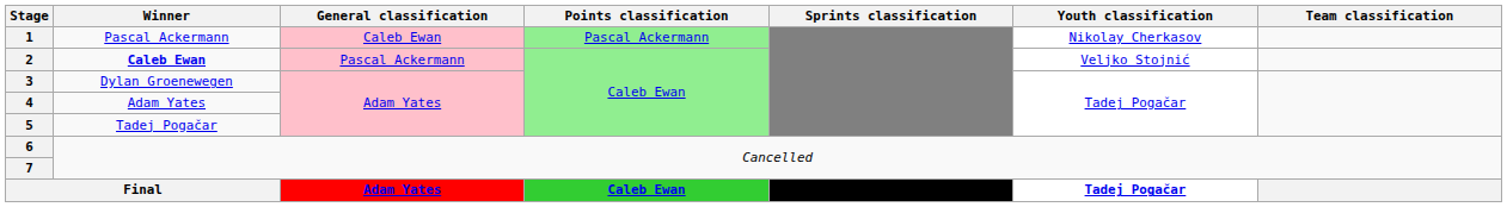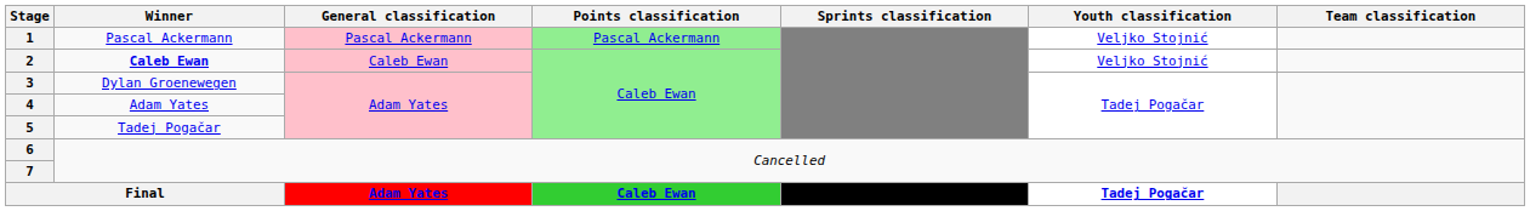 <table class="wikitable" style="text-align: center; font-size:smaller;">
 <tr style="background:#efefef;">
 <th style="width:1%;">Stage</th>
 <th style="width:13%;">Winner</th>
 <th style="width:14%;">General classification<br></th>
 <th style="width:14%;">Points classification<br></th>
 <th style="width:14%;">Sprints classification<br></th>
 <th style="width:14%;">Youth classification<br></th>
 <th style="width:14%;">Team classification</th>
 </tr>
 <tr>
 <th>1</th>
 <td><a href='#'>Pascal Ackermann</a></td>
-<td style="background:pink;"><a href='#'>Caleb Ewan</a></td>
+<td style="background:pink;"><a href='#'>Pascal Ackermann</a></td>
 <td style="background:lightgreen;"><a href='#'>Pascal Ackermann</a></td>
 <td style="background:grey;" rowspan="5"></td>
-<td style="background:white;"><a href='#'>Nikolay Cherkasov</a></td>
+<td style="background:white;"><a href='#'>Veljko Stojnić</a></td>
 <td></td>
 </tr>
 <tr>
 <th>2</th>
 <td><strong><a href='#'>Caleb Ewan</a></strong></td>
-<td style="background:pink;"><a href='#'>Pascal Ackermann</a></td>
+<td style="background:pink;"><a href='#'>Caleb Ewan</a></td>
 <td style="background:lightgreen;" rowspan="4"><a href='#'>Caleb Ewan</a></td>
 <td style="background:white;"><a href='#'>Veljko Stojnić</a></td>
 <td></td>
 </tr>
 <tr>
 <th>3</th>
 <td><a href='#'>Dylan Groenewegen</a></td>
 <td style="background:pink;" rowspan="3"><a href='#'>Adam Yates</a></td>
 <td style="background:white;" rowspan="3"><a href='#'>Tadej Pogačar</a></td>
 <td rowspan="3"></td>
 </tr>
 <tr>
 <th>4</th>
 <td><a href='#'>Adam Yates</a></td>
 </tr>
 <tr>
 <th>5</th>
 <td><a href='#'>Tadej Pogačar</a></td>
 </tr>
 <tr>
 <th>6</th>
 <td rowspan="2" colspan="6"><em>Cancelled</em></td>
 </tr>
 <tr>
 <th>7</th>
 </tr>
 <tr>
 <th colspan="2">Final</th>
 <th style="background:red;"><a href='#'>Adam Yates</a></th>
 <th style="background:limegreen;"><a href='#'>Caleb Ewan</a></th>
 <th style="background:black;"></th>
 <th style="background:white;"><a href='#'>Tadej Pogačar</a></th>
 <th style="background:offwhite;"></th>
 </tr>
 </table>
